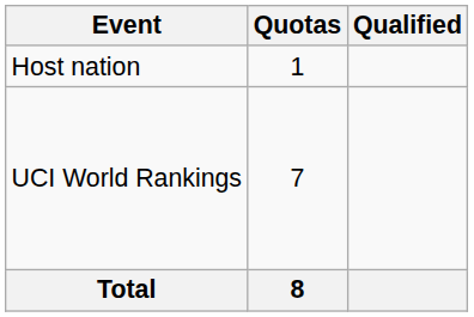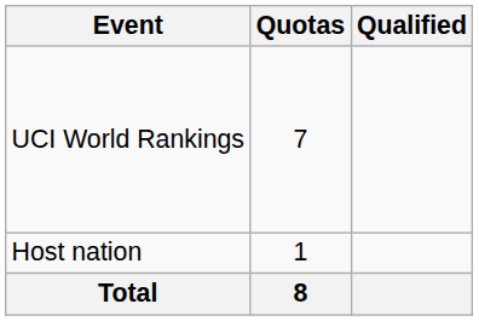 <table class="wikitable">
 <tr>
 <th>Event</th>
 <th>Quotas</th>
 <th>Qualified</th>
 </tr>
 <tr>
+<td>UCI World Rankings</td>
+<td style="text-align:center;">7</td>
+<td><br><br><br><br><br><br></td>
+</tr>
+<tr>
 <td>Host nation</td>
 <td style="text-align:center;">1</td>
 <td></td>
-</tr>
-<tr>
-<td>UCI World Rankings</td>
-<td style="text-align:center;">7</td>
-<td><br><br><br><br><br><br></td>
 </tr>
 <tr>
 <th>Total</th>
 <th>8</th>
 <th></th>
 </tr>
 </table>
